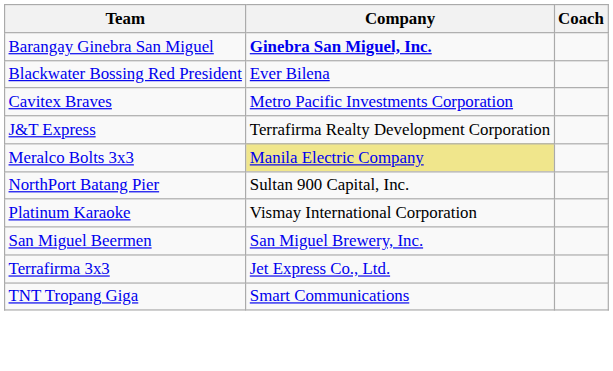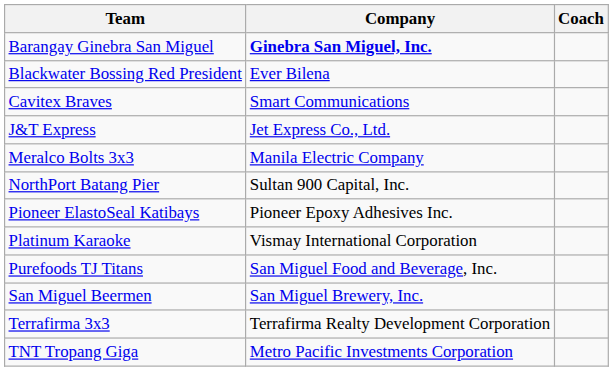 <table class="wikitable" style="font-size:90%;">
 <tr>
 <th>Team</th>
 <th>Company</th>
 <th>Coach</th>
 </tr>
 <tr>
 <td><a href='#'>Barangay Ginebra San Miguel</a></td>
 <td><strong><a href='#'>Ginebra San Miguel, Inc.</a></strong></td>
 <td></td>
 </tr>
 <tr>
 <td><a href='#'>Blackwater Bossing Red President</a></td>
 <td><a href='#'>Ever Bilena</a></td>
 <td></td>
 </tr>
 <tr>
 <td><a href='#'>Cavitex Braves</a></td>
-<td><a href='#'>Metro Pacific Investments Corporation</a></td>
+<td><a href='#'>Smart Communications</a></td>
 <td></td>
 </tr>
 <tr>
 <td><a href='#'>J&T Express</a></td>
-<td>Terrafirma Realty Development Corporation</td>
+<td><a href='#'>Jet Express Co., Ltd.</a></td>
 <td></td>
 </tr>
 <tr>
 <td><a href='#'>Meralco Bolts 3x3</a></td>
-<td style="background: khaki;"><a href='#'>Manila Electric Company</a></td>
+<td><a href='#'>Manila Electric Company</a></td>
 <td></td>
 </tr>
 <tr>
 <td><a href='#'>NorthPort Batang Pier</a></td>
 <td>Sultan 900 Capital, Inc.</td>
 <td></td>
 </tr>
 <tr>
+<td><a href='#'>Pioneer ElastoSeal Katibays</a></td>
+<td>Pioneer Epoxy Adhesives Inc.</td>
+<td></td>
+</tr>
+<tr>
 <td><a href='#'>Platinum Karaoke</a></td>
 <td>Vismay International Corporation</td>
+<td></td>
+</tr>
+<tr>
+<td><a href='#'>Purefoods TJ Titans</a></td>
+<td><a href='#'>San Miguel Food and Beverage</a>, Inc.</td>
 <td></td>
 </tr>
 <tr>
 <td><a href='#'>San Miguel Beermen</a></td>
 <td><a href='#'>San Miguel Brewery, Inc.</a></td>
 <td></td>
 </tr>
 <tr>
 <td><a href='#'>Terrafirma 3x3</a></td>
-<td><a href='#'>Jet Express Co., Ltd.</a></td>
+<td>Terrafirma Realty Development Corporation</td>
 <td></td>
 </tr>
 <tr>
 <td><a href='#'>TNT Tropang Giga</a></td>
-<td><a href='#'>Smart Communications</a></td>
+<td><a href='#'>Metro Pacific Investments Corporation</a></td>
 <td></td>
 </tr>
 </table>
